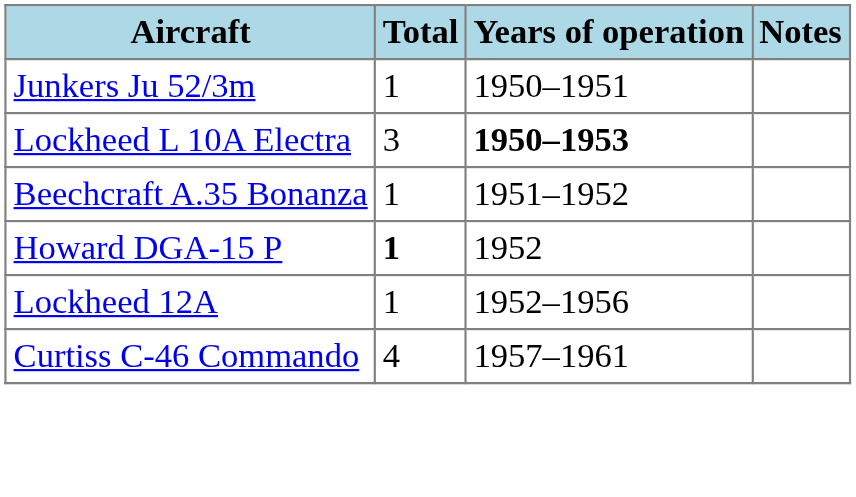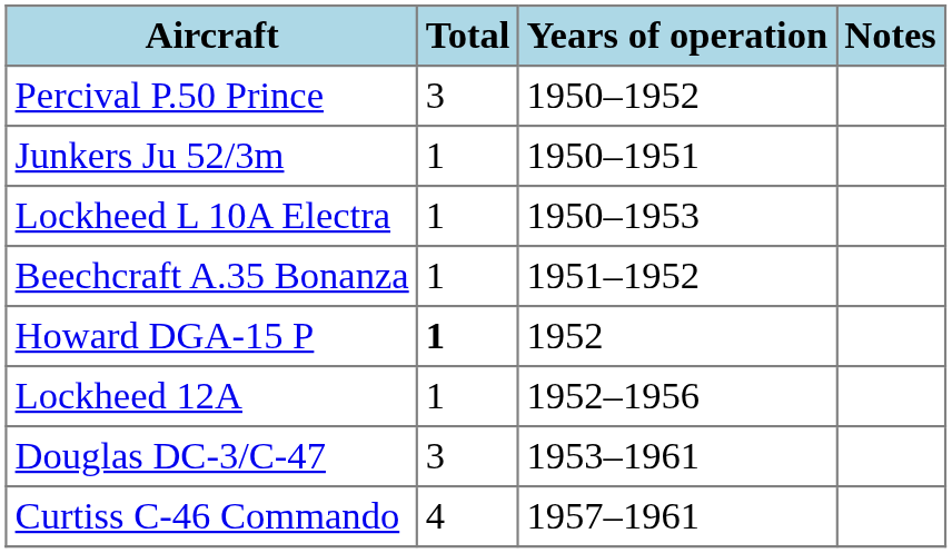 <table class="toccolours sortable" border="1" cellpadding="3" style="margin:1em auto; border-collapse:collapse">
 <tr bgcolor=lightblue>
 <th>Aircraft</th>
 <th>Total</th>
 <th>Years of operation</th>
 <th>Notes</th>
+</tr>
+<tr>
+<td><a href='#'>Percival P.50 Prince</a></td>
+<td>3</td>
+<td>1950–1952</td>
+<td></td>
 </tr>
 <tr>
 <td><a href='#'>Junkers Ju 52/3m</a></td>
 <td>1</td>
 <td>1950–1951</td>
 <td></td>
 </tr>
 <tr>
 <td><a href='#'>Lockheed L 10A Electra</a></td>
-<td>3</td>
-<td><strong>1950–1953</strong></td>
+<td>1</td>
+<td>1950–1953</td>
 <td></td>
 </tr>
 <tr>
 <td><a href='#'>Beechcraft A.35 Bonanza</a></td>
 <td>1</td>
 <td>1951–1952</td>
 <td></td>
 </tr>
 <tr>
 <td><a href='#'>Howard DGA-15 P</a></td>
 <td><strong>1</strong></td>
 <td>1952</td>
 <td></td>
 </tr>
 <tr>
 <td><a href='#'>Lockheed 12A</a></td>
 <td>1</td>
 <td>1952–1956</td>
 <td></td>
 </tr>
 <tr>
+<td><a href='#'>Douglas DC-3/C-47</a></td>
+<td>3</td>
+<td>1953–1961</td>
+<td></td>
+</tr>
+<tr>
 <td><a href='#'>Curtiss C-46 Commando</a></td>
 <td>4</td>
 <td>1957–1961</td>
 <td></td>
 </tr>
 <tr>
 </tr>
 </table>
